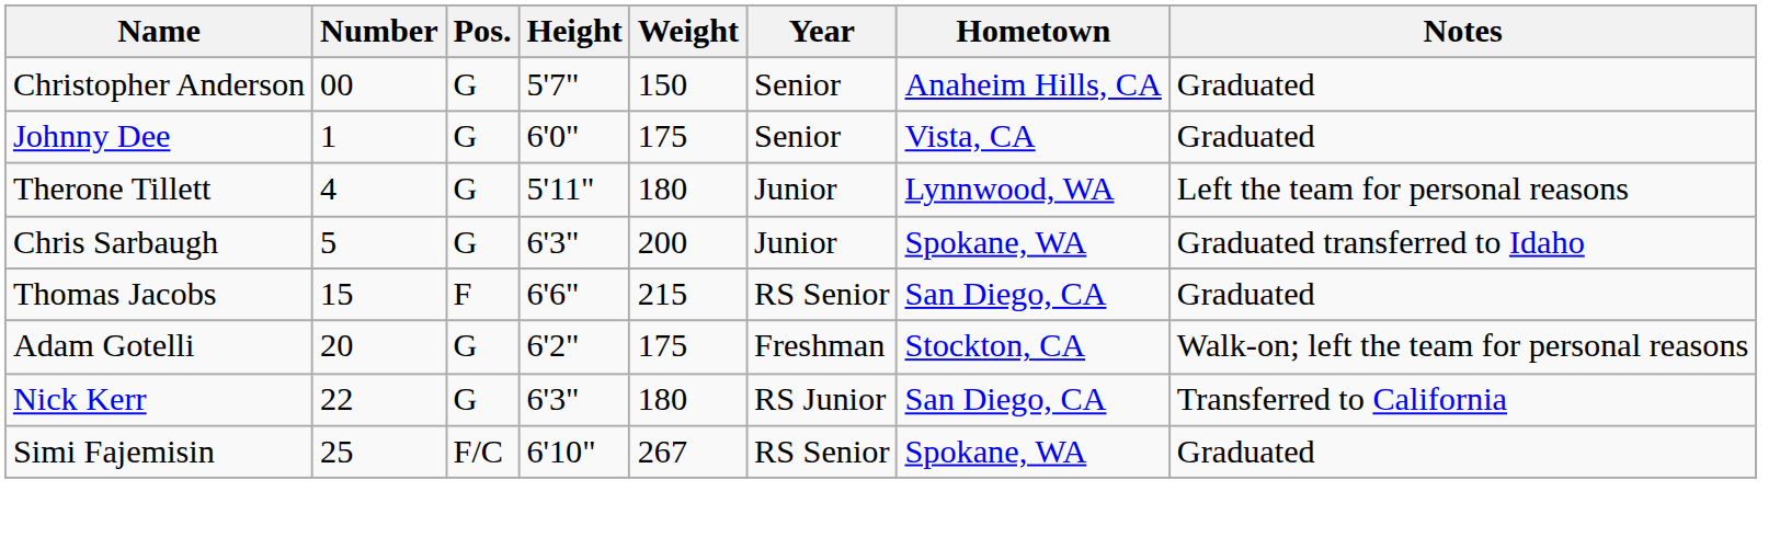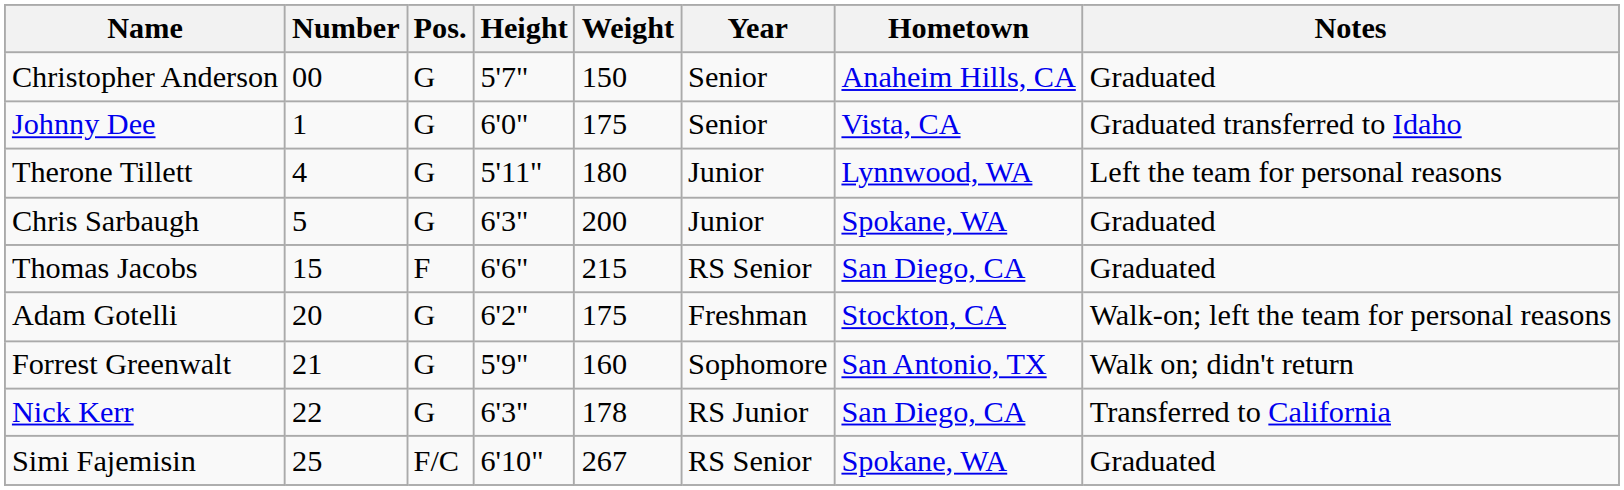 <table class="wikitable sortable" border="1">
 <tr>
 <th>Name</th>
 <th>Number</th>
 <th>Pos.</th>
 <th>Height</th>
 <th>Weight</th>
 <th>Year</th>
 <th>Hometown</th>
 <th class="unsortable">Notes</th>
 </tr>
 <tr>
 <td>Christopher Anderson</td>
 <td>00</td>
 <td>G</td>
 <td>5'7"</td>
 <td>150</td>
 <td>Senior</td>
 <td><a href='#'>Anaheim Hills, CA</a></td>
 <td>Graduated</td>
 </tr>
 <tr>
 <td><a href='#'>Johnny Dee</a></td>
 <td>1</td>
 <td>G</td>
 <td>6'0"</td>
 <td>175</td>
 <td>Senior</td>
 <td><a href='#'>Vista, CA</a></td>
-<td>Graduated</td>
+<td>Graduated transferred to <a href='#'>Idaho</a></td>
 </tr>
 <tr>
 <td>Therone Tillett</td>
 <td>4</td>
 <td>G</td>
 <td>5'11"</td>
 <td>180</td>
 <td>Junior</td>
 <td><a href='#'>Lynnwood, WA</a></td>
 <td>Left the team for personal reasons</td>
 </tr>
 <tr>
 <td>Chris Sarbaugh</td>
 <td>5</td>
 <td>G</td>
 <td>6'3"</td>
 <td>200</td>
 <td>Junior</td>
 <td><a href='#'>Spokane, WA</a></td>
-<td>Graduated transferred to <a href='#'>Idaho</a></td>
+<td>Graduated</td>
 </tr>
 <tr>
 <td>Thomas Jacobs</td>
 <td>15</td>
 <td>F</td>
 <td>6'6"</td>
 <td>215</td>
 <td>RS Senior</td>
 <td><a href='#'>San Diego, CA</a></td>
 <td>Graduated</td>
 </tr>
 <tr>
 <td>Adam Gotelli</td>
 <td>20</td>
 <td>G</td>
 <td>6'2"</td>
 <td>175</td>
 <td>Freshman</td>
 <td><a href='#'>Stockton, CA</a></td>
 <td>Walk-on; left the team for personal reasons</td>
 </tr>
 <tr>
+<td>Forrest Greenwalt</td>
+<td>21</td>
+<td>G</td>
+<td>5'9"</td>
+<td>160</td>
+<td>Sophomore</td>
+<td><a href='#'>San Antonio, TX</a></td>
+<td>Walk on; didn't return</td>
+</tr>
+<tr>
 <td><a href='#'>Nick Kerr</a></td>
 <td>22</td>
 <td>G</td>
 <td>6'3"</td>
-<td>180</td>
+<td>178</td>
 <td>RS Junior</td>
 <td><a href='#'>San Diego, CA</a></td>
 <td>Transferred to <a href='#'>California</a></td>
 </tr>
 <tr>
 <td>Simi Fajemisin</td>
 <td>25</td>
 <td>F/C</td>
 <td>6'10"</td>
 <td>267</td>
 <td>RS Senior</td>
 <td><a href='#'>Spokane, WA</a></td>
 <td>Graduated</td>
 </tr>
 </table>
